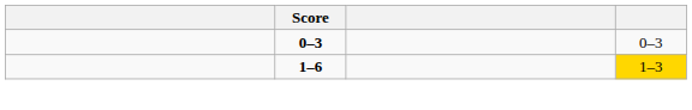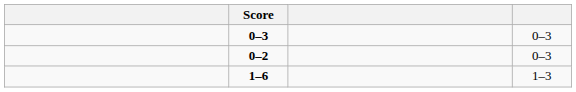 <table class="wikitable" style="text-align: center; ">
 <tr>
 <th align="right" width="270"></th>
 <th width="65">Score</th>
 <th align="left" width="270"></th>
 <th width="65"></th>
 </tr>
 <tr>
 <td align="left"></td>
 <td><strong>0–3</strong></td>
 <td align="left"><strong></strong></td>
 <td>0–3 <strong></strong></td>
 </tr>
 <tr>
 <td align="left"></td>
+<td><strong>0–2</strong></td>
+<td align="left"><strong></strong></td>
+<td>0–3 <strong></strong></td>
+</tr>
+<tr>
+<td align="left"></td>
 <td><strong>1–6</strong></td>
 <td align="left"><strong></strong></td>
-<td style="background: gold;">1–3 <strong></strong></td>
+<td>1–3 <strong></strong></td>
 </tr>
 </table>
